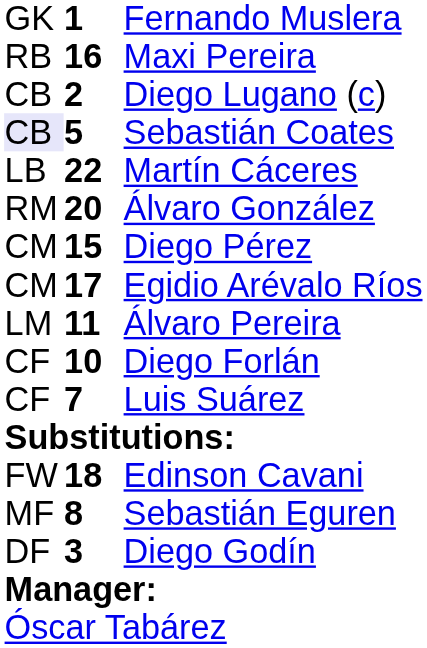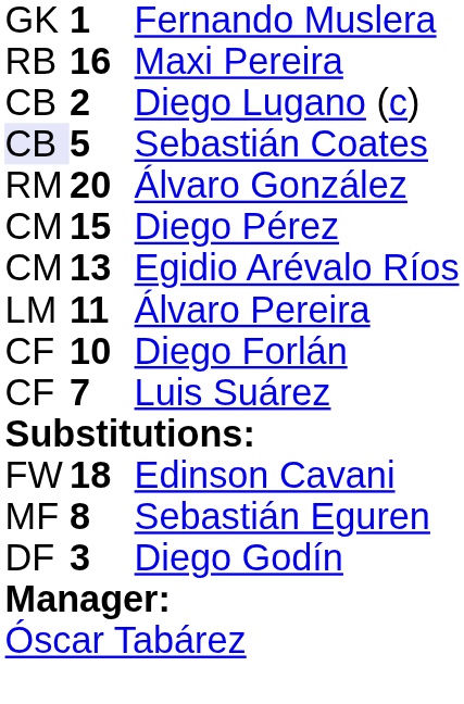 <table style="font-size:90%; margin:0.2em auto;" cellspacing="0" cellpadding="0">
 <tr>
 <th width="25"></th>
 <th width="25"></th>
 </tr>
 <tr>
 <td>GK</td>
 <td><strong>1</strong></td>
 <td><a href='#'>Fernando Muslera</a></td>
 </tr>
 <tr>
 <td>RB</td>
 <td><strong>16</strong></td>
 <td><a href='#'>Maxi Pereira</a></td>
 <td></td>
 </tr>
 <tr>
 <td>CB</td>
 <td><strong>2</strong></td>
 <td><a href='#'>Diego Lugano</a> (<a href='#'>c</a>)</td>
 </tr>
 <tr>
 <td style="background: lavender;">CB</td>
 <td><strong>5</strong></td>
 <td><a href='#'>Sebastián Coates</a></td>
 <td></td>
 </tr>
 <tr>
-<td>LB</td>
-<td><strong>22</strong></td>
-<td><a href='#'>Martín Cáceres</a></td>
-<td></td>
-<td></td>
-</tr>
-<tr>
 <td>RM</td>
 <td><strong>20</strong></td>
 <td><a href='#'>Álvaro González</a></td>
 </tr>
 <tr>
 <td>CM</td>
 <td><strong>15</strong></td>
 <td><a href='#'>Diego Pérez</a></td>
 <td></td>
 <td></td>
 </tr>
 <tr>
 <td>CM</td>
-<td><strong>17</strong></td>
+<td><strong>13</strong></td>
 <td><a href='#'>Egidio Arévalo Ríos</a></td>
 </tr>
 <tr>
 <td>LM</td>
 <td><strong>11</strong></td>
 <td><a href='#'>Álvaro Pereira</a></td>
 <td></td>
 <td></td>
 </tr>
 <tr>
 <td>CF</td>
 <td><strong>10</strong></td>
 <td><a href='#'>Diego Forlán</a></td>
 </tr>
 <tr>
 <td>CF</td>
 <td><strong>7</strong></td>
 <td><a href='#'>Luis Suárez</a></td>
 </tr>
 <tr>
 <td colspan=3><strong>Substitutions:</strong></td>
 </tr>
 <tr>
 <td>FW</td>
 <td><strong>18</strong></td>
 <td><a href='#'>Edinson Cavani</a></td>
 <td></td>
 <td></td>
 </tr>
 <tr>
 <td>MF</td>
 <td><strong>8</strong></td>
 <td><a href='#'>Sebastián Eguren</a></td>
 <td></td>
 <td></td>
 </tr>
 <tr>
 <td>DF</td>
 <td><strong>3</strong></td>
 <td><a href='#'>Diego Godín</a></td>
 <td></td>
 <td></td>
 </tr>
 <tr>
 <td colspan=3><strong>Manager:</strong></td>
 </tr>
 <tr>
 <td colspan=3><a href='#'>Óscar Tabárez</a></td>
 </tr>
 </table>
